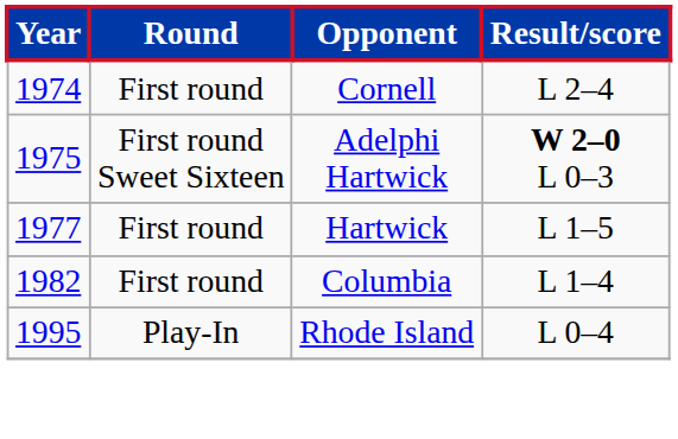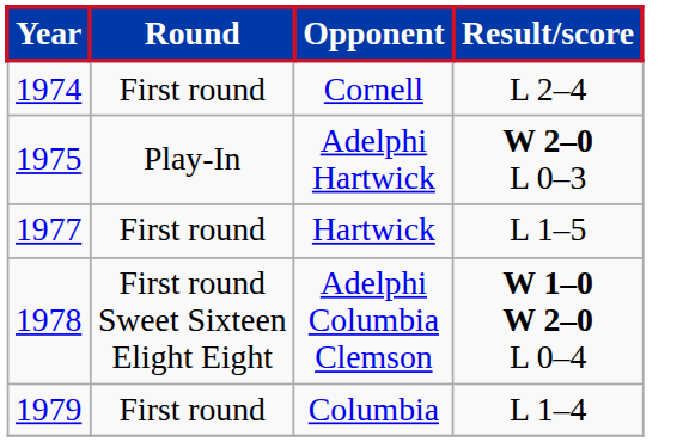 <table class="wikitable">
 <tr>
 <th style="background:#0038A8; border: 2px solid #CE1126;;color:#FFFFFF;">Year</th>
 <th style="background:#0038A8; border: 2px solid #CE1126;;color:#FFFFFF;">Round</th>
 <th style="background:#0038A8; border: 2px solid #CE1126;;color:#FFFFFF;">Opponent</th>
 <th style="background:#0038A8; border: 2px solid #CE1126;;color:#FFFFFF;">Result/score</th>
 </tr>
 <tr align="center">
 <td><a href='#'>1974</a></td>
 <td>First round</td>
 <td><a href='#'>Cornell</a></td>
 <td>L 2–4</td>
 </tr>
 <tr align="center">
 <td><a href='#'>1975</a></td>
-<td>First round<br>Sweet Sixteen</td>
+<td>Play-In</td>
 <td><a href='#'>Adelphi</a><br><a href='#'>Hartwick</a></td>
 <td><strong>W 2–0</strong><br>L 0–3</td>
 </tr>
 <tr align="center">
 <td><a href='#'>1977</a></td>
 <td>First round</td>
 <td><a href='#'>Hartwick</a></td>
 <td>L 1–5</td>
 </tr>
 <tr align="center">
-<td><a href='#'>1982</a></td>
+<td><a href='#'>1978</a></td>
+<td>First round<br>Sweet Sixteen<br>Elight Eight</td>
+<td><a href='#'>Adelphi</a><br><a href='#'>Columbia</a><br><a href='#'>Clemson</a></td>
+<td><strong>W 1–0</strong><br><strong>W 2–0</strong><br> L 0–4</td>
+</tr>
+<tr align="center">
+<td><a href='#'>1979</a></td>
 <td>First round</td>
 <td><a href='#'>Columbia</a></td>
 <td>L 1–4</td>
 </tr>
 <tr align="center">
-<td><a href='#'>1995</a></td>
-<td>Play-In</td>
-<td><a href='#'>Rhode Island</a></td>
-<td>L 0–4</td>
-</tr>
-<tr align="center">
 </tr>
 </table>
